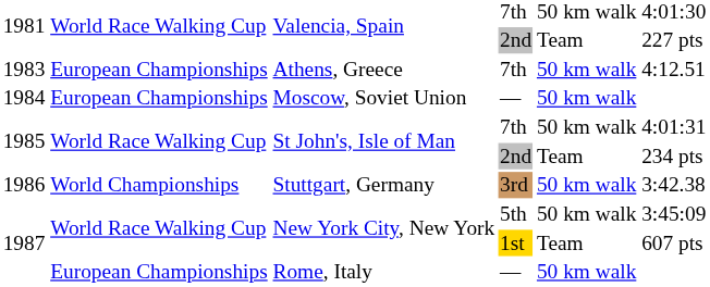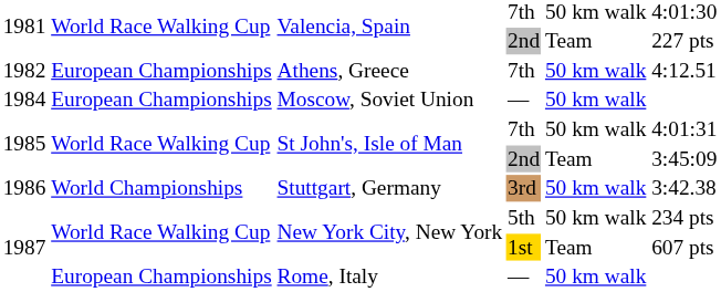 <table>
 <tr>
 <td rowspan=2>1981</td>
 <td rowspan=2><a href='#'>World Race Walking Cup</a></td>
 <td rowspan=2><a href='#'>Valencia, Spain</a></td>
 <td>7th</td>
 <td>50 km walk</td>
 <td>4:01:30</td>
 </tr>
 <tr>
 <td bgcolor=silver>2nd</td>
 <td>Team</td>
 <td>227 pts</td>
 </tr>
 <tr>
-<td>1983</td>
+<td>1982</td>
 <td><a href='#'>European Championships</a></td>
 <td><a href='#'>Athens</a>, Greece</td>
 <td>7th</td>
 <td><a href='#'>50 km walk</a></td>
 <td>4:12.51</td>
 </tr>
 <tr>
 <td>1984</td>
 <td><a href='#'>European Championships</a></td>
 <td><a href='#'>Moscow</a>, Soviet Union</td>
 <td>—</td>
 <td><a href='#'>50 km walk</a></td>
 <td></td>
 </tr>
 <tr>
 <td rowspan=2>1985</td>
 <td rowspan=2><a href='#'>World Race Walking Cup</a></td>
 <td rowspan=2><a href='#'>St John's, Isle of Man</a></td>
 <td>7th</td>
 <td>50 km walk</td>
 <td>4:01:31</td>
 </tr>
 <tr>
 <td bgcolor=silver>2nd</td>
 <td>Team</td>
-<td>234 pts</td>
+<td>3:45:09</td>
 </tr>
 <tr>
 <td>1986</td>
 <td><a href='#'>World Championships</a></td>
 <td><a href='#'>Stuttgart</a>, Germany</td>
 <td bgcolor=cc9966>3rd</td>
 <td><a href='#'>50 km walk</a></td>
 <td>3:42.38</td>
 </tr>
 <tr>
 <td rowspan=3>1987</td>
 <td rowspan=2><a href='#'>World Race Walking Cup</a></td>
 <td rowspan=2><a href='#'>New York City</a>, New York</td>
 <td>5th</td>
 <td>50 km walk</td>
-<td>3:45:09</td>
+<td>234 pts</td>
 </tr>
 <tr>
 <td bgcolor=gold>1st</td>
 <td>Team</td>
 <td>607 pts</td>
 </tr>
 <tr>
 <td><a href='#'>European Championships</a></td>
 <td><a href='#'>Rome</a>, Italy</td>
 <td>—</td>
 <td><a href='#'>50 km walk</a></td>
 <td></td>
 </tr>
 </table>
